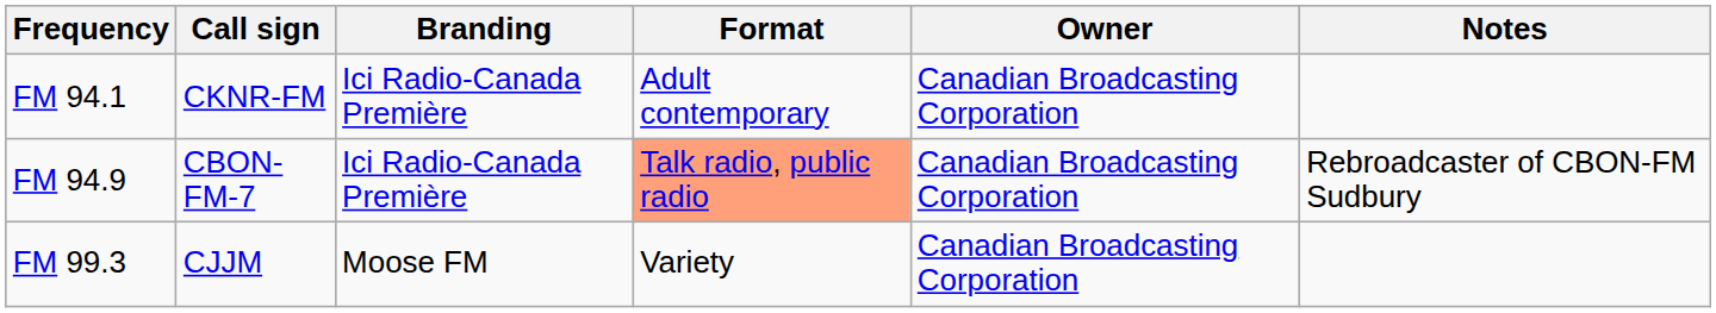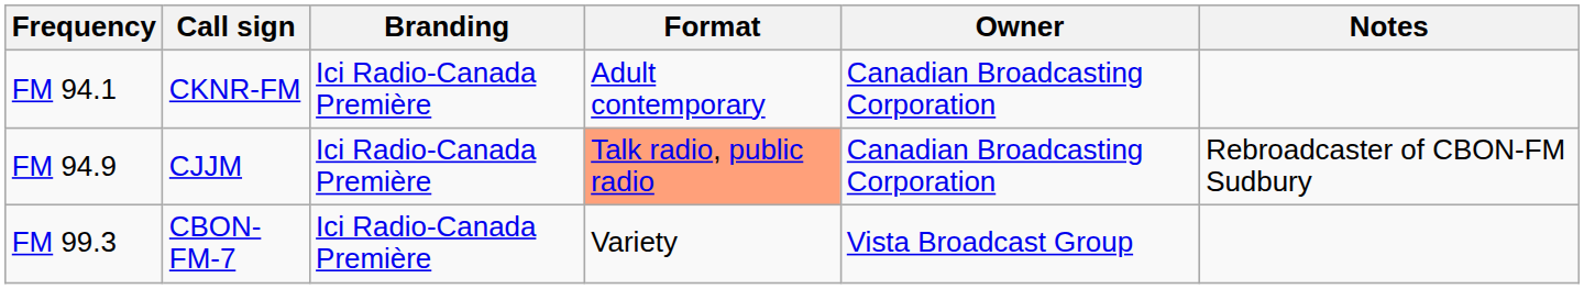 <table class="wikitable sortable"  width="100%">
 <tr>
 <th>Frequency</th>
 <th>Call sign</th>
 <th>Branding</th>
 <th>Format</th>
 <th>Owner</th>
 <th>Notes</th>
 </tr>
 <tr>
 <td><a href='#'>FM</a> 94.1</td>
 <td><a href='#'>CKNR-FM</a></td>
 <td><a href='#'>Ici Radio-Canada Première</a></td>
 <td><a href='#'>Adult contemporary</a></td>
 <td><a href='#'>Canadian Broadcasting Corporation</a></td>
 <td></td>
 </tr>
 <tr>
 <td><a href='#'>FM</a> 94.9</td>
-<td><a href='#'>CBON-FM-7</a></td>
+<td><a href='#'>CJJM</a></td>
 <td><a href='#'>Ici Radio-Canada Première</a></td>
 <td style="background: lightsalmon;"><a href='#'>Talk radio</a>, <a href='#'>public radio</a></td>
 <td><a href='#'>Canadian Broadcasting Corporation</a></td>
 <td>Rebroadcaster of CBON-FM Sudbury</td>
 </tr>
 <tr>
 <td><a href='#'>FM</a> 99.3</td>
-<td><a href='#'>CJJM</a></td>
-<td>Moose FM</td>
+<td><a href='#'>CBON-FM-7</a></td>
+<td><a href='#'>Ici Radio-Canada Première</a></td>
 <td>Variety</td>
-<td><a href='#'>Canadian Broadcasting Corporation</a></td>
+<td><a href='#'>Vista Broadcast Group</a></td>
 </tr>
 </table>
